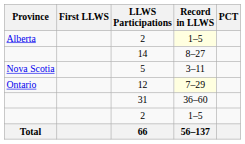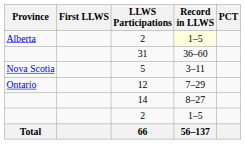 <table class="wikitable sortable" style="text-align:center;">
 <tr>
 <th>Province</th>
 <th>First LLWS</th>
 <th>LLWS<br>Participations</th>
 <th>Record<br>in LLWS</th>
 <th>PCT</th>
 </tr>
 <tr>
 <td align=left> <a href='#'>Alberta</a></td>
 <td></td>
 <td>2</td>
 <td style="background: lightyellow;">1–5</td>
 <td></td>
 </tr>
 <tr>
 <td align=left></td>
 <td></td>
-<td>14</td>
-<td>8–27</td>
+<td>31</td>
+<td>36–60</td>
 <td></td>
 </tr>
 <tr>
 <td align=left> <a href='#'>Nova Scotia</a></td>
 <td></td>
 <td>5</td>
 <td>3–11</td>
 <td></td>
 </tr>
 <tr>
 <td align=left> <a href='#'>Ontario</a></td>
 <td></td>
 <td>12</td>
-<td style="background: lightyellow;">7–29</td>
+<td>7–29</td>
 <td></td>
 </tr>
 <tr>
 <td align=left></td>
 <td></td>
-<td>31</td>
-<td>36–60</td>
+<td>14</td>
+<td>8–27</td>
 <td></td>
 </tr>
 <tr>
 <td align=left></td>
 <td></td>
 <td>2</td>
 <td>1–5</td>
 <td></td>
 </tr>
 <tr>
 <th>Total</th>
 <th></th>
 <th>66</th>
 <th>56–137</th>
 <th></th>
 </tr>
 </table>
